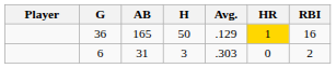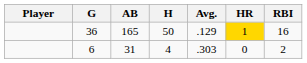 <table class="wikitable sortable">
 <tr>
 <th bgcolor="#DDDDFF" width="16%">Player</th>
 <th bgcolor="#DDDDFF" width="9%">G</th>
 <th bgcolor="#DDDDFF" width="9%">AB</th>
 <th bgcolor="#DDDDFF" width="9%">H</th>
 <th bgcolor="#DDDDFF" width="9%">Avg.</th>
 <th bgcolor="#DDDDFF" width="9%">HR</th>
 <th bgcolor="#DDDDFF" width="9%">RBI</th>
 </tr>
 <tr align="center">
 <td></td>
 <td>36</td>
 <td>165</td>
 <td>50</td>
 <td>.129</td>
 <td style="background: gold;">1</td>
 <td>16</td>
 </tr>
 <tr align="center">
 <td></td>
 <td>6</td>
 <td>31</td>
-<td>3</td>
+<td>4</td>
 <td>.303</td>
 <td>0</td>
 <td>2</td>
 </tr>
 </table>
